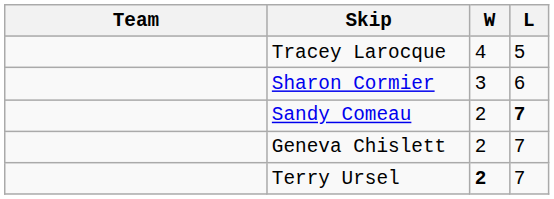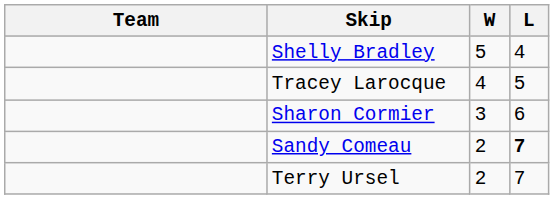 <table class="wikitable">
 <tr>
 <th width=170>Team</th>
 <th width=130>Skip</th>
 <th width=20>W</th>
 <th width=20>L</th>
+</tr>
+<tr>
+<td></td>
+<td><a href='#'>Shelly Bradley</a></td>
+<td>5</td>
+<td>4</td>
 </tr>
 <tr>
 <td></td>
 <td>Tracey Larocque</td>
 <td>4</td>
 <td>5</td>
 </tr>
 <tr>
 <td></td>
 <td><a href='#'>Sharon Cormier</a></td>
 <td>3</td>
 <td>6</td>
 </tr>
 <tr>
 <td></td>
 <td><a href='#'>Sandy Comeau</a></td>
 <td>2</td>
 <td><strong>7</strong></td>
 </tr>
 <tr>
 <td></td>
-<td>Geneva Chislett</td>
+<td>Terry Ursel</td>
 <td>2</td>
 <td>7</td>
 </tr>
-<tr>
-<td></td>
-<td>Terry Ursel</td>
-<td><strong>2</strong></td>
-<td>7</td>
-</tr>
 </table>
